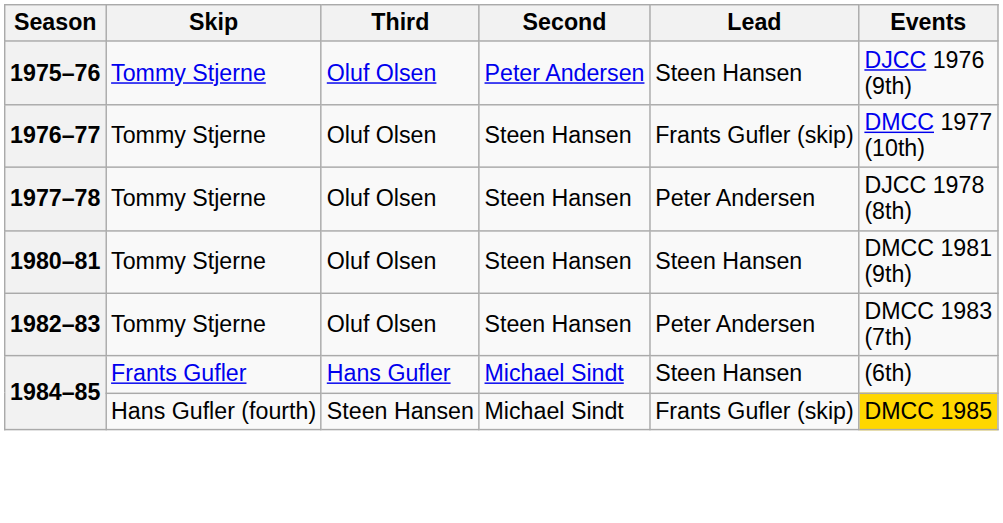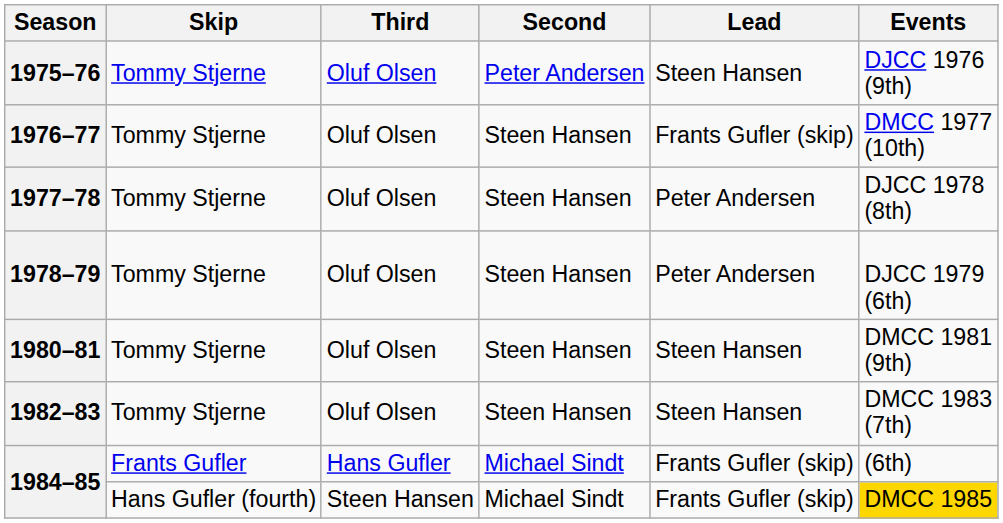 <table class="wikitable">
 <tr>
 <th scope="col">Season</th>
 <th scope="col">Skip</th>
 <th scope="col">Third</th>
 <th scope="col">Second</th>
 <th scope="col">Lead</th>
 <th scope="col">Events</th>
 </tr>
 <tr>
 <th scope="row">1975–76</th>
 <td><a href='#'>Tommy Stjerne</a></td>
 <td><a href='#'>Oluf Olsen</a></td>
 <td><a href='#'>Peter Andersen</a></td>
 <td>Steen Hansen</td>
 <td><a href='#'>DJCC</a> 1976 <br> (9th)</td>
 </tr>
 <tr>
 <th scope="row">1976–77</th>
 <td>Tommy Stjerne</td>
 <td>Oluf Olsen</td>
 <td>Steen Hansen</td>
 <td>Frants Gufler (skip)</td>
 <td><a href='#'>DMCC</a> 1977 <br> (10th)</td>
 </tr>
 <tr>
 <th scope="row">1977–78</th>
 <td>Tommy Stjerne</td>
 <td>Oluf Olsen</td>
 <td>Steen Hansen</td>
 <td>Peter Andersen</td>
 <td>DJCC 1978 <br> (8th)</td>
 </tr>
 <tr>
+<th scope="row">1978–79</th>
+<td>Tommy Stjerne</td>
+<td>Oluf Olsen</td>
+<td>Steen Hansen</td>
+<td>Peter Andersen</td>
+<td> <br>DJCC 1979 <br> (6th)</td>
+</tr>
+<tr>
 <th scope="row">1980–81</th>
 <td>Tommy Stjerne</td>
 <td>Oluf Olsen</td>
 <td>Steen Hansen</td>
 <td>Steen Hansen</td>
 <td>DMCC 1981 <br> (9th)</td>
 </tr>
 <tr>
 <th scope="row">1982–83</th>
 <td>Tommy Stjerne</td>
 <td>Oluf Olsen</td>
 <td>Steen Hansen</td>
-<td>Peter Andersen</td>
+<td>Steen Hansen</td>
 <td>DMCC 1983 <br> (7th)</td>
 </tr>
 <tr>
 <th scope="row" rowspan=2>1984–85</th>
 <td><a href='#'>Frants Gufler</a></td>
 <td><a href='#'>Hans Gufler</a></td>
 <td><a href='#'>Michael Sindt</a></td>
-<td>Steen Hansen</td>
+<td>Frants Gufler (skip)</td>
 <td> (6th)</td>
 </tr>
 <tr>
 <td>Hans Gufler (fourth)</td>
 <td>Steen Hansen</td>
 <td>Michael Sindt</td>
 <td>Frants Gufler (skip)</td>
 <td style="background: gold;">DMCC 1985 <br> </td>
 </tr>
 </table>
